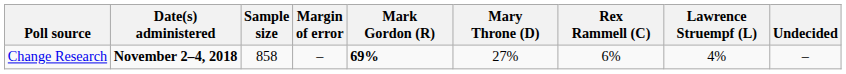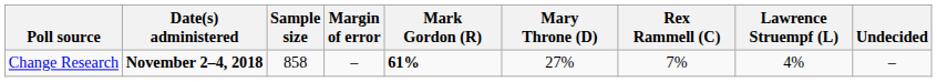 <table class="wikitable" style="font-size:90%;">
 <tr valign=bottom>
 <th>Poll source</th>
 <th>Date(s)<br>administered</th>
 <th>Sample<br>size</th>
 <th>Margin<br>of error</th>
 <th style="width:100px;">Mark<br>Gordon (R)</th>
 <th style="width:100px;">Mary<br>Throne (D)</th>
 <th style="width:100px;">Rex<br>Rammell (C)</th>
 <th style="width:100px;">Lawrence<br>Struempf (L)</th>
 <th>Undecided</th>
 </tr>
 <tr>
 <td><a href='#'>Change Research</a></td>
 <td align=center><strong>November 2–4, 2018</strong></td>
 <td align=center>858</td>
 <td align=center>–</td>
-<td><strong>69%</strong></td>
+<td><strong>61%</strong></td>
 <td align=center>27%</td>
-<td align=center>6%</td>
+<td align=center>7%</td>
 <td align=center>4%</td>
 <td align=center>–</td>
 </tr>
 </table>
